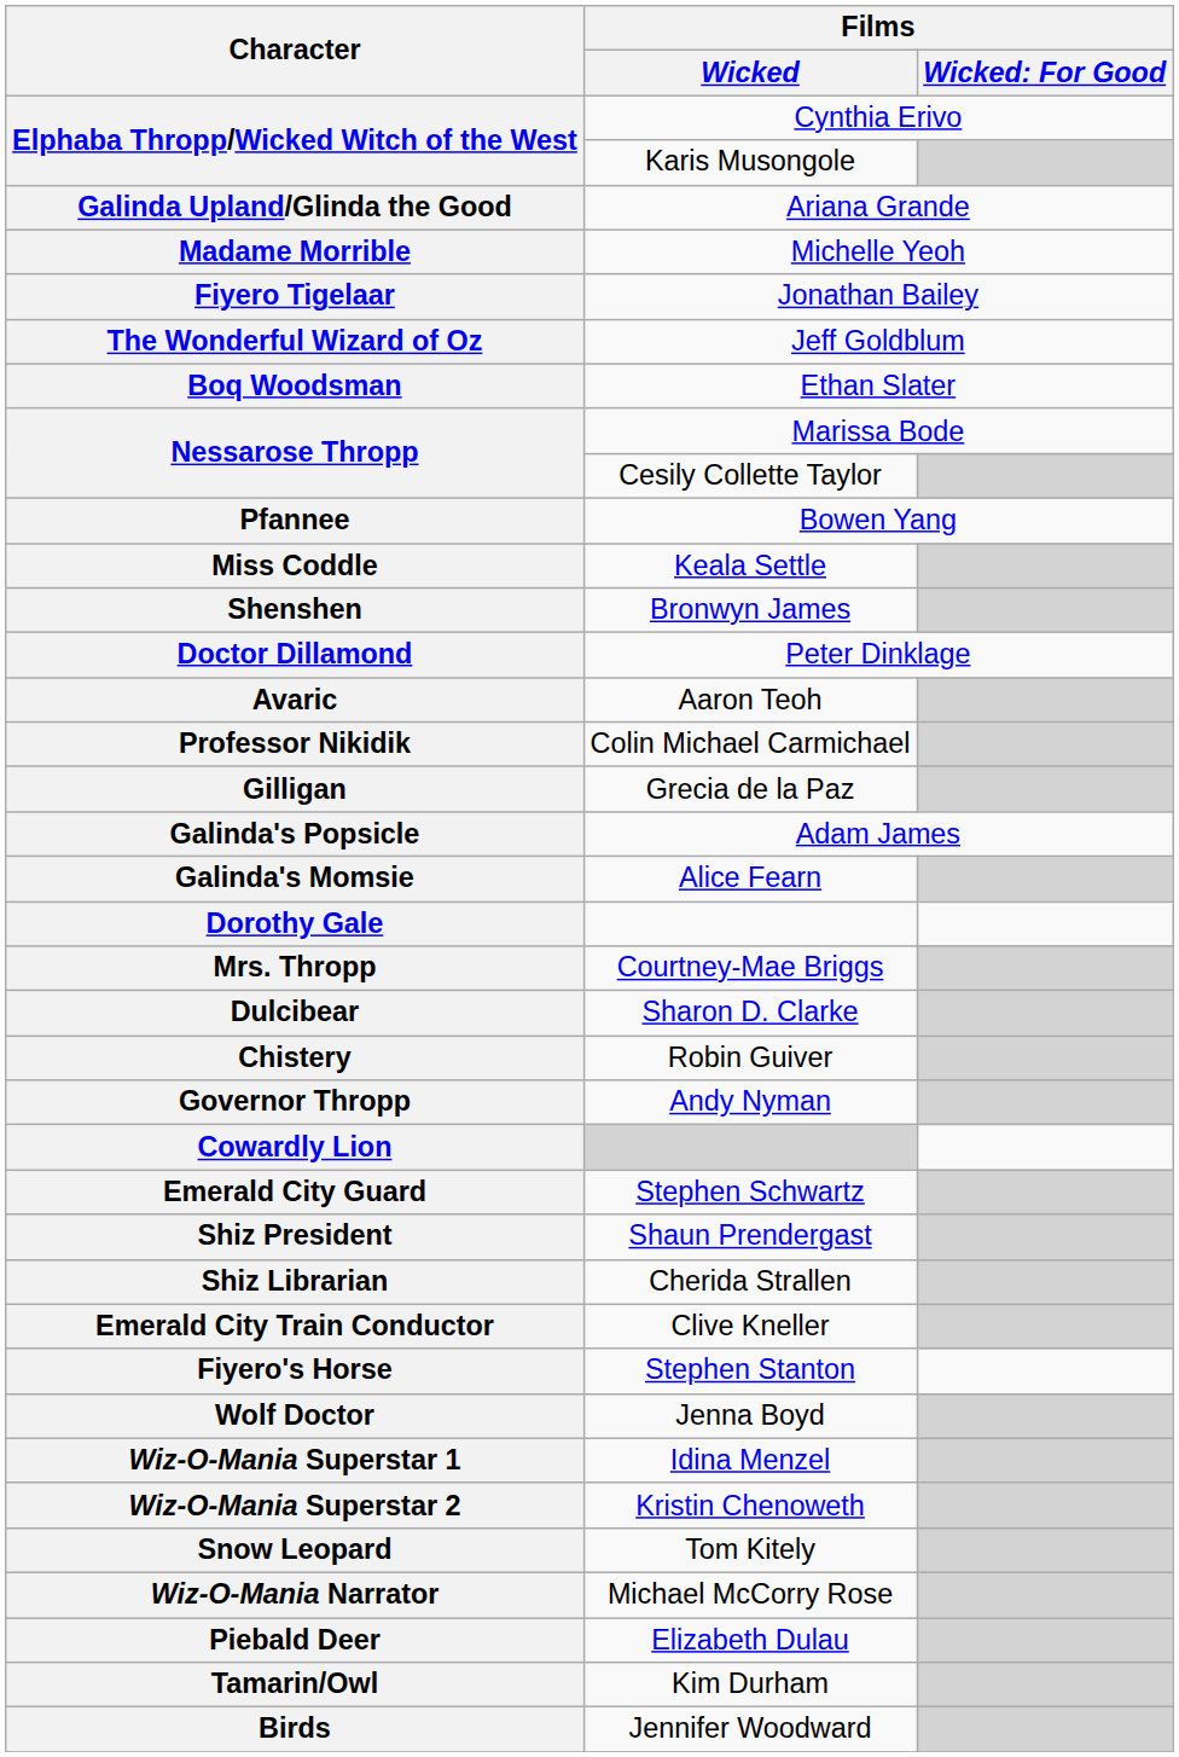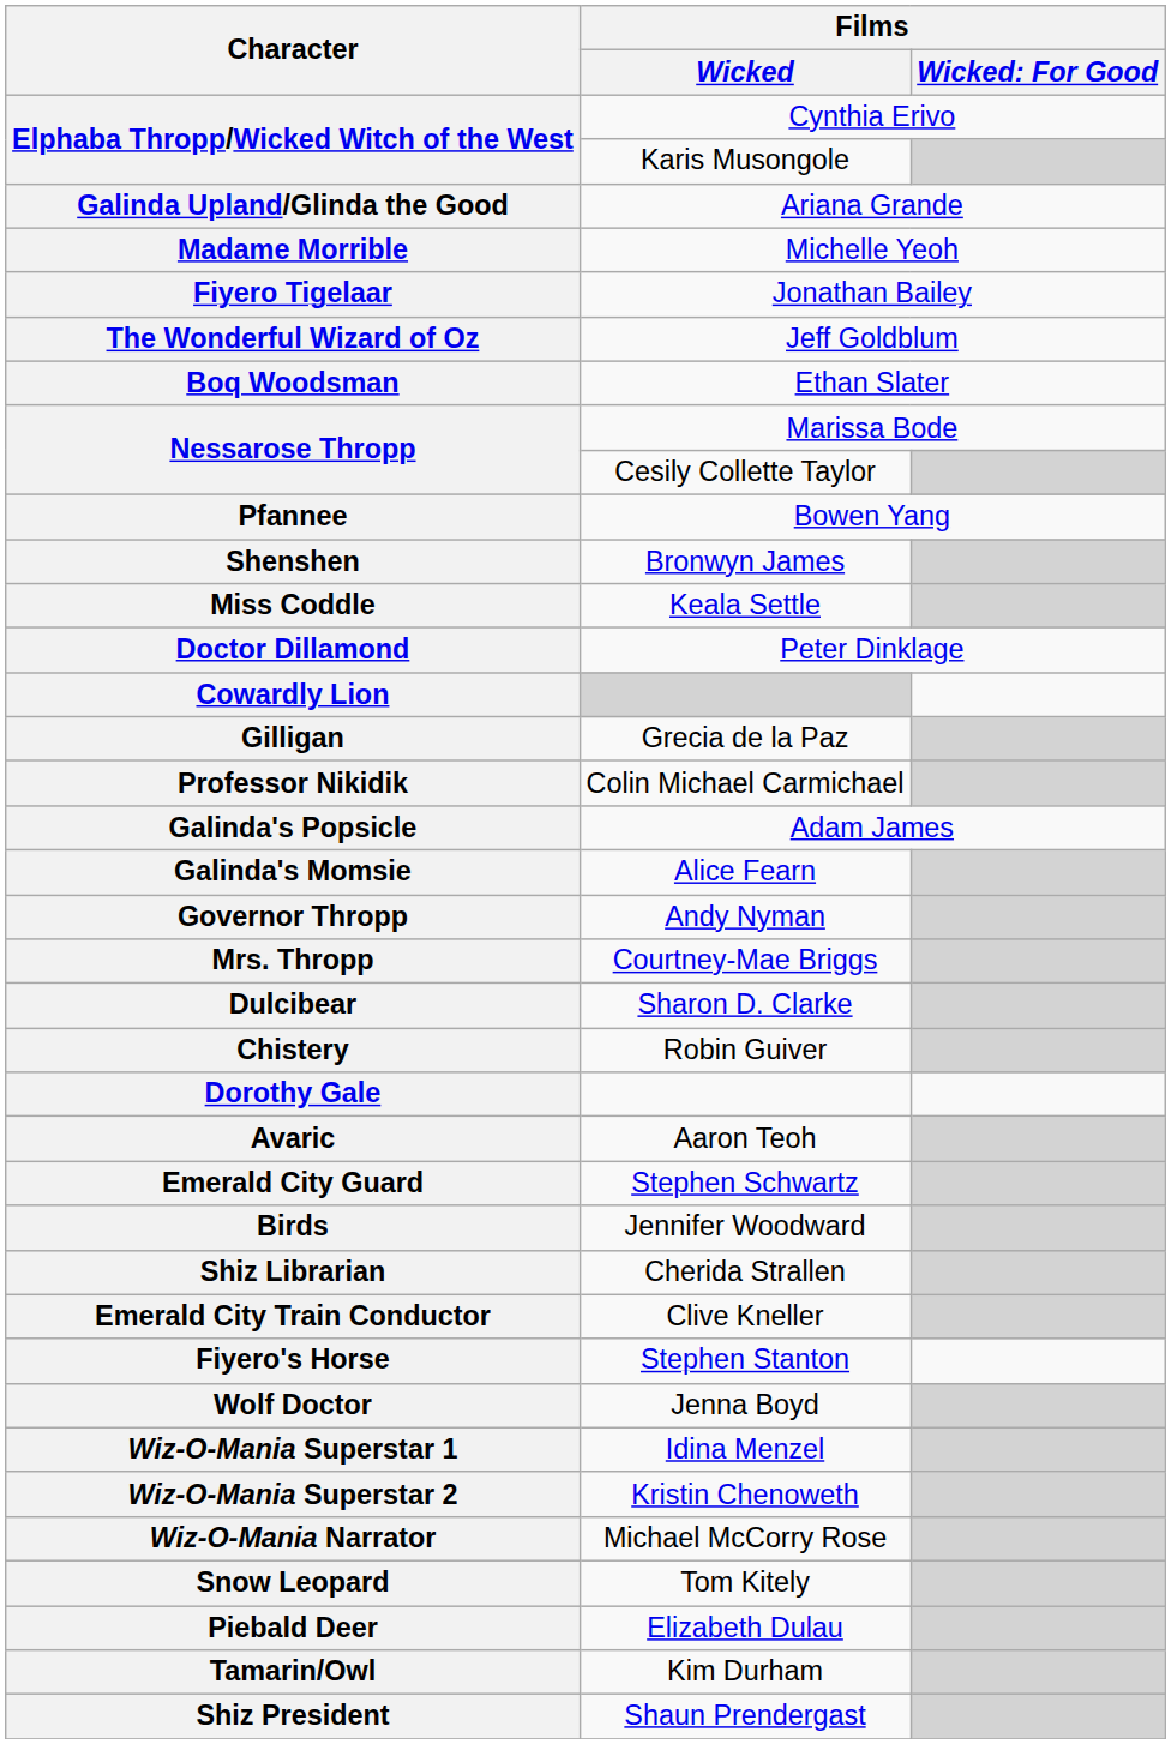 <table class="wikitable" style="text-align:center">
 <tr>
 <th rowspan="2">Character</th>
 <th colspan="2" align="center">Films</th>
 </tr>
 <tr>
 <th align="center"><em><a href='#'>Wicked</a></em></th>
 <th align="center"><em><a href='#'>Wicked: For Good</a></em></th>
 </tr>
 <tr>
 <th rowspan="2"><a href='#'>Elphaba Thropp</a>/<a href='#'>Wicked Witch of the West</a></th>
 <td colspan="2"><a href='#'>Cynthia Erivo</a></td>
 </tr>
 <tr>
 <td colspan="1">Karis Musongole</td>
 <td colspan="1" style="background:lightgrey;"> </td>
 </tr>
 <tr>
 <th><a href='#'>Galinda Upland</a>/Glinda the Good</th>
 <td colspan="2"><a href='#'>Ariana Grande</a></td>
 </tr>
 <tr>
 <th><a href='#'>Madame Morrible</a></th>
 <td colspan="2"><a href='#'>Michelle Yeoh</a></td>
 </tr>
 <tr>
 <th><a href='#'>Fiyero Tigelaar</a></th>
 <td colspan="2"><a href='#'>Jonathan Bailey</a></td>
 </tr>
 <tr>
 <th><a href='#'>The Wonderful Wizard of Oz</a></th>
 <td colspan="2"><a href='#'>Jeff Goldblum</a></td>
 </tr>
 <tr>
 <th><a href='#'>Boq Woodsman</a></th>
 <td colspan="2"><a href='#'>Ethan Slater</a></td>
 </tr>
 <tr>
 <th rowspan="2"><a href='#'>Nessarose Thropp</a></th>
 <td colspan="2"><a href='#'>Marissa Bode</a></td>
 </tr>
 <tr>
 <td colspan="1">Cesily Collette Taylor</td>
 <td colspan="1" style="background:lightgrey;"> </td>
 </tr>
 <tr>
 <th>Pfannee</th>
 <td colspan="2"><a href='#'>Bowen Yang</a></td>
 </tr>
 <tr>
-<th>Miss Coddle</th>
-<td colspan="1"><a href='#'>Keala Settle</a></td>
+<th>Shenshen</th>
+<td colspan="1"><a href='#'>Bronwyn James</a></td>
 <td colspan="1" style="background:lightgrey;"> </td>
 </tr>
 <tr>
-<th>Shenshen</th>
-<td colspan="1"><a href='#'>Bronwyn James</a></td>
+<th>Miss Coddle</th>
+<td colspan="1"><a href='#'>Keala Settle</a></td>
 <td colspan="1" style="background:lightgrey;"> </td>
 </tr>
 <tr>
 <th><a href='#'>Doctor Dillamond</a></th>
 <td colspan="2"><a href='#'>Peter Dinklage</a></td>
 </tr>
 <tr>
-<th>Avaric</th>
-<td colspan="1">Aaron Teoh</td>
+<th><a href='#'>Cowardly Lion</a></th>
+<td style="background:lightgrey;"> </td>
+<td></td>
+</tr>
+<tr>
+<th>Gilligan</th>
+<td colspan="1">Grecia de la Paz</td>
 <td colspan="1" style="background:lightgrey;"> </td>
 </tr>
 <tr>
 <th>Professor Nikidik</th>
 <td colspan="1">Colin Michael Carmichael</td>
-<td colspan="1" style="background:lightgrey;"> </td>
-</tr>
-<tr>
-<th>Gilligan</th>
-<td colspan="1">Grecia de la Paz</td>
 <td colspan="1" style="background:lightgrey;"> </td>
 </tr>
 <tr>
 <th>Galinda's Popsicle</th>
 <td colspan="2"><a href='#'>Adam James</a></td>
 </tr>
 <tr>
 <th>Galinda's Momsie</th>
 <td colspan="1"><a href='#'>Alice Fearn</a></td>
 <td colspan="1" style="background:lightgrey;"> </td>
 </tr>
 <tr>
-<th><a href='#'>Dorothy Gale</a></th>
-<td></td>
-<td></td>
+<th>Governor Thropp</th>
+<td colspan="1"><a href='#'>Andy Nyman</a></td>
+<td colspan="1" style="background:lightgrey;"> </td>
 </tr>
 <tr>
 <th>Mrs. Thropp</th>
 <td colspan="1"><a href='#'>Courtney-Mae Briggs</a></td>
 <td colspan="1" style="background:lightgrey;"> </td>
 </tr>
 <tr>
 <th>Dulcibear</th>
 <td colspan="1"><a href='#'>Sharon D. Clarke</a></td>
 <td colspan="1" style="background:lightgrey;"> </td>
 </tr>
 <tr>
 <th>Chistery</th>
 <td colspan="1">Robin Guiver</td>
 <td colspan="1" style="background:lightgrey;"> </td>
 </tr>
 <tr>
-<th>Governor Thropp</th>
-<td colspan="1"><a href='#'>Andy Nyman</a></td>
-<td colspan="1" style="background:lightgrey;"> </td>
+<th><a href='#'>Dorothy Gale</a></th>
+<td></td>
+<td></td>
 </tr>
 <tr>
-<th><a href='#'>Cowardly Lion</a></th>
-<td style="background:lightgrey;"> </td>
-<td></td>
+<th>Avaric</th>
+<td colspan="1">Aaron Teoh</td>
+<td colspan="1" style="background:lightgrey;"> </td>
 </tr>
 <tr>
 <th>Emerald City Guard</th>
 <td><a href='#'>Stephen Schwartz</a></td>
 <td colspan="1" style="background:lightgrey;"> </td>
 </tr>
 <tr>
-<th>Shiz President</th>
-<td><a href='#'>Shaun Prendergast</a></td>
+<th>Birds</th>
+<td>Jennifer Woodward</td>
 <td colspan="1" style="background:lightgrey;"> </td>
 </tr>
 <tr>
 <th>Shiz Librarian</th>
 <td>Cherida Strallen</td>
 <td colspan="1" style="background:lightgrey;"> </td>
 </tr>
 <tr>
 <th>Emerald City Train Conductor</th>
 <td>Clive Kneller</td>
 <td colspan="1" style="background:lightgrey;"> </td>
 </tr>
 <tr>
 <th>Fiyero's Horse</th>
 <td><a href='#'>Stephen Stanton</a></td>
 <td></td>
 </tr>
 <tr>
 <th>Wolf Doctor</th>
 <td>Jenna Boyd</td>
 <td colspan="1" style="background:lightgrey;"> </td>
 </tr>
 <tr>
 <th><em>Wiz-O-Mania</em> Superstar 1</th>
 <td><a href='#'>Idina Menzel</a></td>
 <td colspan="1" style="background:lightgrey;"> </td>
 </tr>
 <tr>
 <th><em>Wiz-O-Mania</em> Superstar 2</th>
 <td><a href='#'>Kristin Chenoweth</a></td>
 <td colspan="1" style="background:lightgrey;"> </td>
 </tr>
 <tr>
-<th>Snow Leopard</th>
-<td>Tom Kitely</td>
+<th><em>Wiz-O-Mania</em> Narrator</th>
+<td>Michael McCorry Rose</td>
 <td colspan="1" style="background:lightgrey;"> </td>
 </tr>
 <tr>
-<th><em>Wiz-O-Mania</em> Narrator</th>
-<td>Michael McCorry Rose</td>
+<th>Snow Leopard</th>
+<td>Tom Kitely</td>
 <td colspan="1" style="background:lightgrey;"> </td>
 </tr>
 <tr>
 <th>Piebald Deer</th>
 <td><a href='#'>Elizabeth Dulau</a></td>
 <td colspan="1" style="background:lightgrey;"> </td>
 </tr>
 <tr>
 <th>Tamarin/Owl</th>
 <td>Kim Durham</td>
 <td colspan="1" style="background:lightgrey;"> </td>
 </tr>
 <tr>
-<th>Birds</th>
-<td>Jennifer Woodward</td>
+<th>Shiz President</th>
+<td><a href='#'>Shaun Prendergast</a></td>
 <td colspan="1" style="background:lightgrey;"> </td>
 </tr>
 <tr>
 </tr>
 </table>
